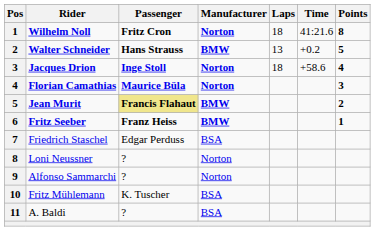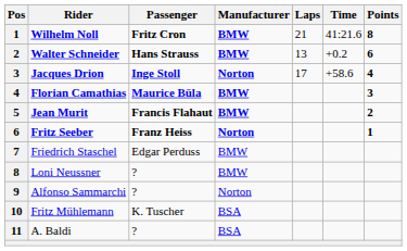 <table class="wikitable" style="font-size: 95%;">
 <tr>
 <th>Pos</th>
 <th>Rider</th>
 <th>Passenger</th>
 <th>Manufacturer</th>
 <th>Laps</th>
 <th>Time</th>
 <th>Points</th>
 </tr>
 <tr>
 <th>1</th>
 <td> <strong><a href='#'>Wilhelm Noll</a></strong></td>
 <td> <strong>Fritz Cron</strong></td>
-<td><strong><a href='#'>Norton</a></strong></td>
-<td>18</td>
+<td><strong><a href='#'>BMW</a></strong></td>
+<td>21</td>
 <td>41:21.6</td>
 <td><strong>8</strong></td>
 </tr>
 <tr>
 <th>2</th>
 <td> <strong><a href='#'>Walter Schneider</a></strong></td>
 <td> <strong>Hans Strauss</strong></td>
 <td><strong><a href='#'>BMW</a></strong></td>
 <td>13</td>
 <td>+0.2</td>
-<td><strong>5</strong></td>
+<td><strong>6</strong></td>
 </tr>
 <tr>
 <th>3</th>
 <td> <strong><a href='#'>Jacques Drion</a></strong></td>
 <td> <strong><a href='#'>Inge Stoll</a></strong></td>
 <td><strong><a href='#'>Norton</a></strong></td>
-<td>18</td>
+<td>17</td>
 <td>+58.6</td>
 <td><strong>4</strong></td>
 </tr>
 <tr>
 <th>4</th>
 <td> <strong><a href='#'>Florian Camathias</a></strong></td>
 <td> <strong><a href='#'>Maurice Büla</a></strong></td>
-<td><strong><a href='#'>Norton</a></strong></td>
+<td><strong><a href='#'>BMW</a></strong></td>
 <td></td>
 <td></td>
 <td><strong>3</strong></td>
 </tr>
 <tr>
 <th>5</th>
 <td> <strong><a href='#'>Jean Murit</a></strong></td>
-<td style="background: khaki;"> <strong>Francis Flahaut</strong></td>
+<td> <strong>Francis Flahaut</strong></td>
 <td><strong><a href='#'>BMW</a></strong></td>
 <td></td>
 <td></td>
 <td><strong>2</strong></td>
 </tr>
 <tr>
 <th>6</th>
 <td> <strong><a href='#'>Fritz Seeber</a></strong></td>
 <td> <strong>Franz Heiss</strong></td>
-<td><strong><a href='#'>BMW</a></strong></td>
+<td><strong><a href='#'>Norton</a></strong></td>
 <td></td>
 <td></td>
 <td><strong>1</strong></td>
 </tr>
 <tr>
 <th>7</th>
 <td> <a href='#'>Friedrich Staschel</a></td>
 <td> Edgar Perduss</td>
-<td><a href='#'>BSA</a></td>
+<td><a href='#'>BMW</a></td>
 <td></td>
 <td></td>
 <td></td>
 </tr>
 <tr>
 <th>8</th>
 <td> <a href='#'>Loni Neussner</a></td>
 <td> ?</td>
-<td><a href='#'>Norton</a></td>
+<td><a href='#'>BMW</a></td>
 <td></td>
 <td></td>
 <td></td>
 </tr>
 <tr>
 <th>9</th>
 <td> <a href='#'>Alfonso Sammarchi</a></td>
 <td> ?</td>
 <td><a href='#'>Norton</a></td>
 <td></td>
 <td></td>
 <td></td>
 </tr>
 <tr>
 <th>10</th>
 <td> <a href='#'>Fritz Mühlemann</a></td>
 <td> K. Tuscher</td>
 <td><a href='#'>BSA</a></td>
 <td></td>
 <td></td>
 <td></td>
 </tr>
 <tr>
 <th>11</th>
 <td> A. Baldi</td>
 <td> ?</td>
 <td><a href='#'>BSA</a></td>
 <td></td>
 <td></td>
 <td></td>
 </tr>
 <tr>
 <th colspan=7></th>
 </tr>
 </table>
